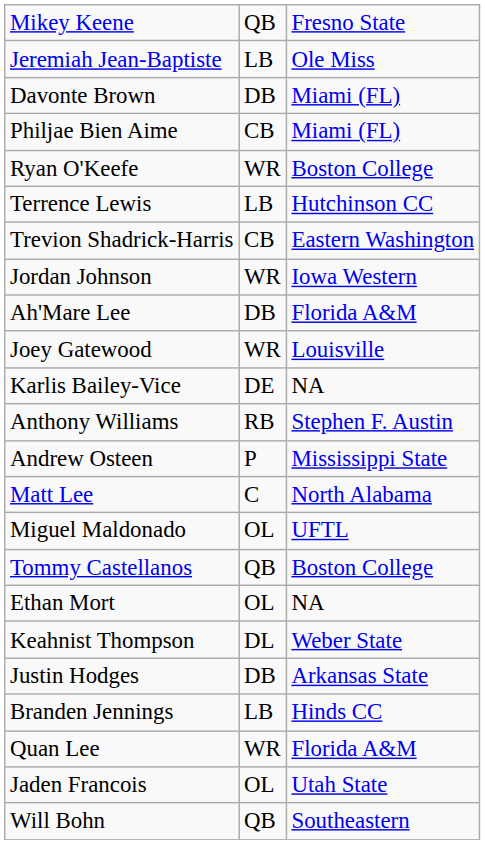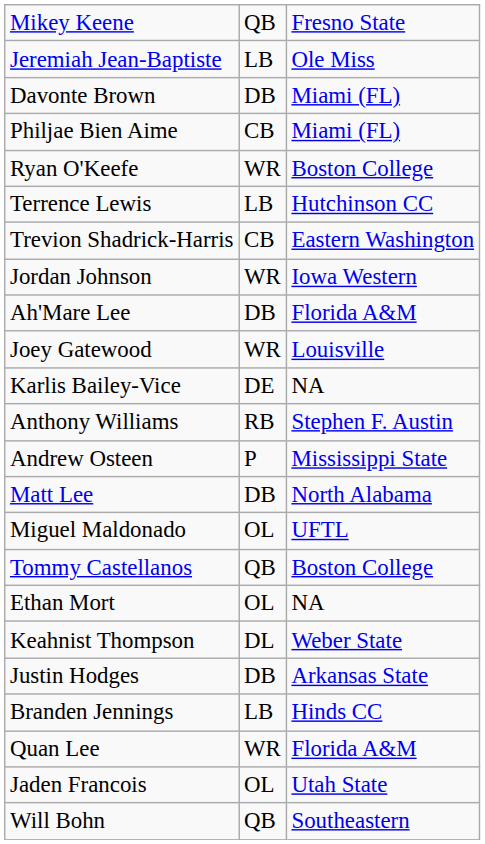 <table class="wikitable">
 <tr>
 <td><a href='#'>Mikey Keene</a></td>
 <td>QB</td>
 <td><a href='#'>Fresno State</a></td>
 </tr>
 <tr>
 <td><a href='#'>Jeremiah Jean-Baptiste</a></td>
 <td>LB</td>
 <td><a href='#'>Ole Miss</a></td>
 </tr>
 <tr>
 <td>Davonte Brown</td>
 <td>DB</td>
 <td><a href='#'>Miami (FL)</a></td>
 </tr>
 <tr>
 <td>Philjae Bien Aime</td>
 <td>CB</td>
 <td><a href='#'>Miami (FL)</a></td>
 </tr>
 <tr>
 <td>Ryan O'Keefe</td>
 <td>WR</td>
 <td><a href='#'>Boston College</a></td>
 </tr>
 <tr>
 <td>Terrence Lewis</td>
 <td>LB</td>
 <td><a href='#'>Hutchinson CC</a></td>
 </tr>
 <tr>
 <td>Trevion Shadrick-Harris</td>
 <td>CB</td>
 <td><a href='#'>Eastern Washington</a></td>
 </tr>
 <tr>
 <td>Jordan Johnson</td>
 <td>WR</td>
 <td><a href='#'>Iowa Western</a></td>
 </tr>
 <tr>
 <td>Ah'Mare Lee</td>
 <td>DB</td>
 <td><a href='#'>Florida A&M</a></td>
 </tr>
 <tr>
 <td>Joey Gatewood</td>
 <td>WR</td>
 <td><a href='#'>Louisville</a></td>
 </tr>
 <tr>
 <td>Karlis Bailey-Vice</td>
 <td>DE</td>
 <td>NA</td>
 </tr>
 <tr>
 <td>Anthony Williams</td>
 <td>RB</td>
 <td><a href='#'>Stephen F. Austin</a></td>
 </tr>
 <tr>
 <td>Andrew Osteen</td>
 <td>P</td>
 <td><a href='#'>Mississippi State</a></td>
 </tr>
 <tr>
 <td><a href='#'>Matt Lee</a></td>
-<td>C</td>
+<td>DB</td>
 <td><a href='#'>North Alabama</a></td>
 </tr>
 <tr>
 <td>Miguel Maldonado</td>
 <td>OL</td>
 <td><a href='#'>UFTL</a></td>
 </tr>
 <tr>
 <td><a href='#'>Tommy Castellanos</a></td>
 <td>QB</td>
 <td><a href='#'>Boston College</a></td>
 </tr>
 <tr>
 <td>Ethan Mort</td>
 <td>OL</td>
 <td>NA</td>
 </tr>
 <tr>
 <td>Keahnist Thompson</td>
 <td>DL</td>
 <td><a href='#'>Weber State</a></td>
 </tr>
 <tr>
 <td>Justin Hodges</td>
 <td>DB</td>
 <td><a href='#'>Arkansas State</a></td>
 </tr>
 <tr>
 <td>Branden Jennings</td>
 <td>LB</td>
 <td><a href='#'>Hinds CC</a></td>
 </tr>
 <tr>
 <td>Quan Lee</td>
 <td>WR</td>
 <td><a href='#'>Florida A&M</a></td>
 </tr>
 <tr>
 <td>Jaden Francois</td>
 <td>OL</td>
 <td><a href='#'>Utah State</a></td>
 </tr>
 <tr>
 <td>Will Bohn</td>
 <td>QB</td>
 <td><a href='#'>Southeastern</a></td>
 </tr>
 </table>
